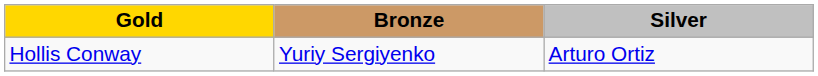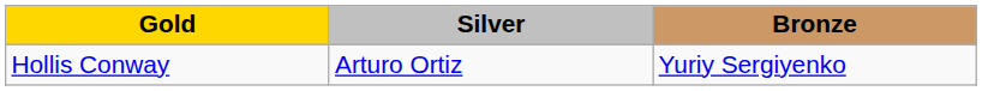 <table class="wikitable" style="text-align:left">
 <tr align="center">
 <td width=200 bgcolor=gold><strong>Gold</strong></td>
+<td width=200 bgcolor=silver><strong>Silver</strong></td>
 <td width=200 bgcolor=CC9966><strong>Bronze</strong></td>
-<td width=200 bgcolor=silver><strong>Silver</strong></td>
 </tr>
 <tr>
 <td><a href='#'>Hollis Conway</a><br><em></em></td>
+<td><a href='#'>Arturo Ortiz</a><br><em></em></td>
 <td><a href='#'>Yuriy Sergiyenko</a><br><em></em></td>
-<td><a href='#'>Arturo Ortiz</a><br><em></em></td>
 </tr>
 </table>
